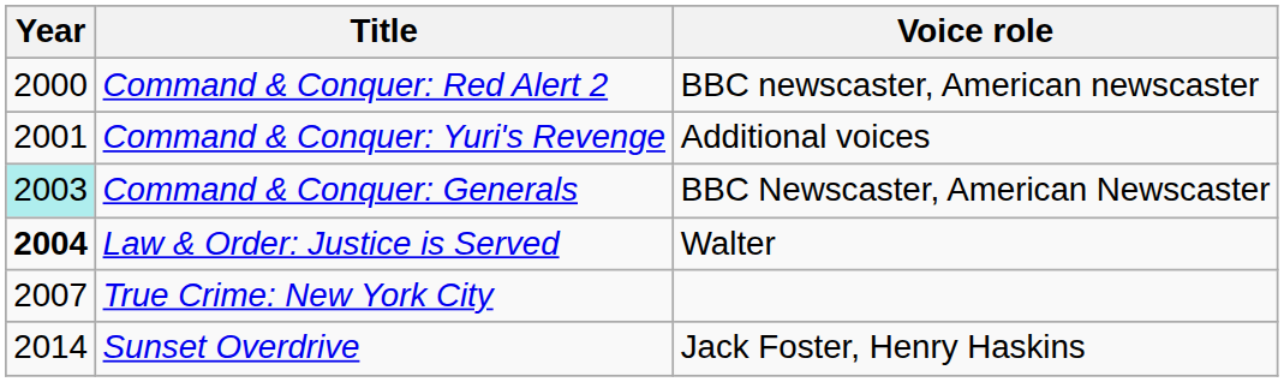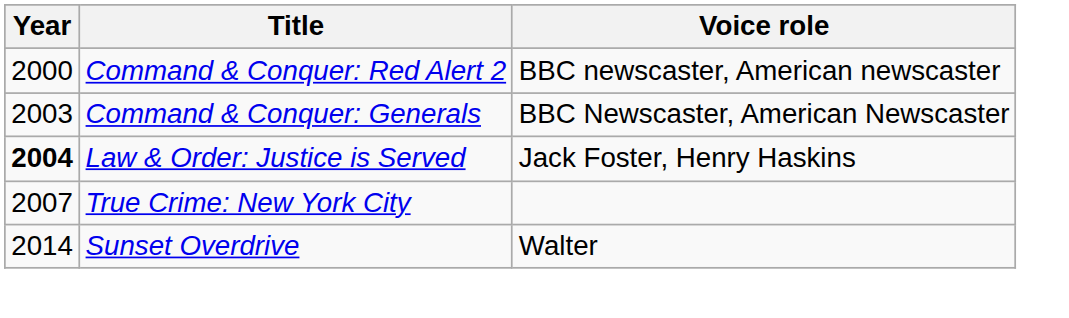 <table class="wikitable">
 <tr>
 <th>Year</th>
 <th>Title</th>
 <th>Voice role</th>
 </tr>
 <tr>
 <td>2000</td>
 <td><em><a href='#'>Command & Conquer: Red Alert 2</a></em></td>
 <td>BBC newscaster, American newscaster</td>
 </tr>
 <tr>
-<td>2001</td>
-<td><em><a href='#'>Command & Conquer: Yuri's Revenge</a></em></td>
-<td>Additional voices</td>
-</tr>
-<tr>
-<td style="background: paleturquoise;">2003</td>
+<td>2003</td>
 <td><em><a href='#'>Command & Conquer: Generals</a></em></td>
 <td>BBC Newscaster, American Newscaster</td>
 </tr>
 <tr>
 <td><strong>2004</strong></td>
 <td><em><a href='#'>Law & Order: Justice is Served</a></em></td>
-<td>Walter</td>
+<td>Jack Foster, Henry Haskins</td>
 </tr>
 <tr>
 <td>2007</td>
 <td><em><a href='#'>True Crime: New York City</a></em></td>
 <td></td>
 </tr>
 <tr>
 <td>2014</td>
 <td><em><a href='#'>Sunset Overdrive</a></em></td>
-<td>Jack Foster, Henry Haskins</td>
+<td>Walter</td>
 </tr>
 </table>
